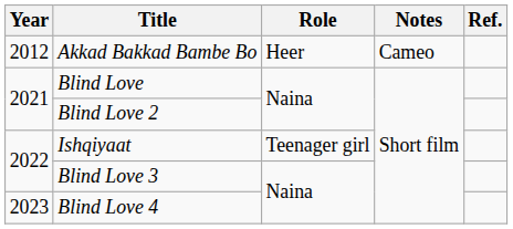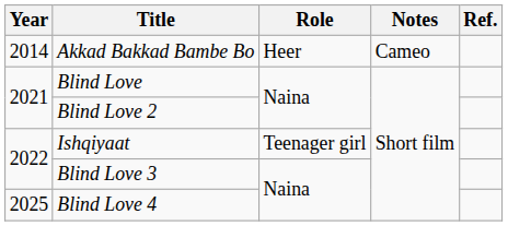 <table class="wikitable">
 <tr>
 <th>Year</th>
 <th>Title</th>
 <th>Role</th>
 <th>Notes</th>
 <th>Ref.</th>
 </tr>
 <tr>
-<td>2012</td>
+<td>2014</td>
 <td><em>Akkad Bakkad Bambe Bo</em></td>
 <td>Heer</td>
 <td>Cameo</td>
 <td></td>
 </tr>
 <tr>
 <td rowspan="2">2021</td>
 <td><em>Blind Love</em></td>
 <td rowspan="2">Naina</td>
 <td rowspan="5">Short film</td>
 <td></td>
 </tr>
 <tr>
 <td><em>Blind Love 2</em></td>
 <td></td>
 </tr>
 <tr>
 <td rowspan="2">2022</td>
 <td><em>Ishqiyaat</em></td>
 <td>Teenager girl</td>
 <td></td>
 </tr>
 <tr>
 <td><em>Blind Love 3</em></td>
 <td rowspan="2">Naina</td>
 <td></td>
 </tr>
 <tr>
-<td>2023</td>
+<td>2025</td>
 <td><em>Blind Love 4</em></td>
 <td></td>
 </tr>
 </table>
